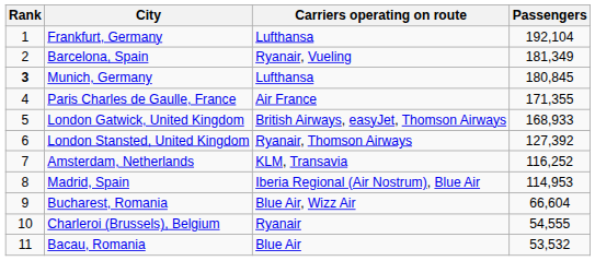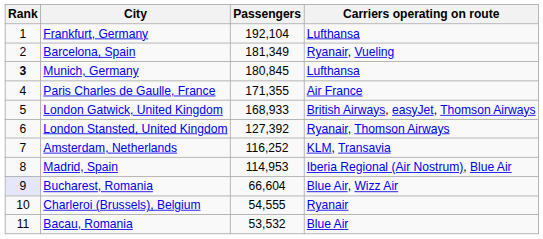 <table class="wikitable" style="font-size: 90%;margin: 1em auto;">
 <tr>
 <th>Rank</th>
 <th>City</th>
+<th>Passengers</th>
 <th>Carriers operating on route</th>
-<th>Passengers</th>
 </tr>
 <tr>
 <td align=center>1</td>
 <td> <a href='#'>Frankfurt, Germany</a></td>
+<td align=center>192,104</td>
 <td><a href='#'>Lufthansa</a></td>
-<td align=center>192,104</td>
 </tr>
 <tr>
 <td align=center>2</td>
 <td> <a href='#'>Barcelona, Spain</a></td>
+<td align=center>181,349</td>
 <td><a href='#'>Ryanair</a>, <a href='#'>Vueling</a></td>
-<td align=center>181,349</td>
 </tr>
 <tr>
 <td align=center><strong>3</strong></td>
 <td> <a href='#'>Munich, Germany</a></td>
+<td align=center>180,845</td>
 <td><a href='#'>Lufthansa</a></td>
-<td align=center>180,845</td>
 </tr>
 <tr>
 <td align=center>4</td>
 <td> <a href='#'>Paris Charles de Gaulle, France</a></td>
+<td align=center>171,355</td>
 <td><a href='#'>Air France</a></td>
-<td align=center>171,355</td>
 </tr>
 <tr>
 <td align=center>5</td>
 <td> <a href='#'>London Gatwick, United Kingdom</a></td>
+<td align=center>168,933</td>
 <td><a href='#'>British Airways</a>, <a href='#'>easyJet</a>, <a href='#'>Thomson Airways</a></td>
-<td align=center>168,933</td>
 </tr>
 <tr>
 <td align=center>6</td>
 <td> <a href='#'>London Stansted, United Kingdom</a></td>
+<td align=center>127,392</td>
 <td><a href='#'>Ryanair</a>, <a href='#'>Thomson Airways</a></td>
-<td align=center>127,392</td>
 </tr>
 <tr>
 <td align=center>7</td>
 <td> <a href='#'>Amsterdam, Netherlands</a></td>
+<td align=center>116,252</td>
 <td><a href='#'>KLM</a>, <a href='#'>Transavia</a></td>
-<td align=center>116,252</td>
 </tr>
 <tr>
 <td align=center>8</td>
 <td> <a href='#'>Madrid, Spain</a></td>
+<td align=center>114,953</td>
 <td><a href='#'>Iberia Regional (Air Nostrum)</a>, <a href='#'>Blue Air</a></td>
-<td align=center>114,953</td>
 </tr>
 <tr>
-<td align=center>9</td>
+<td align=center style="background: lavender;">9</td>
 <td> <a href='#'>Bucharest, Romania</a></td>
+<td align=center>66,604</td>
 <td><a href='#'>Blue Air</a>, <a href='#'>Wizz Air</a></td>
-<td align=center>66,604</td>
 </tr>
 <tr>
 <td align=center>10</td>
 <td> <a href='#'>Charleroi (Brussels), Belgium</a></td>
+<td align=center>54,555</td>
 <td><a href='#'>Ryanair</a></td>
-<td align=center>54,555</td>
 </tr>
 <tr>
 <td align=center>11</td>
 <td> <a href='#'>Bacau, Romania</a></td>
+<td align=center>53,532</td>
 <td><a href='#'>Blue Air</a></td>
-<td align=center>53,532</td>
 </tr>
 </table>
